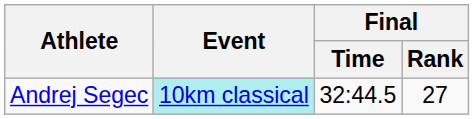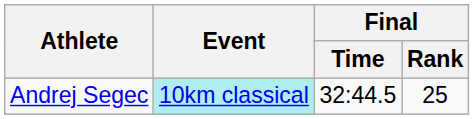 <table class="wikitable">
 <tr>
 <th rowspan="2">Athlete</th>
 <th rowspan="2">Event</th>
 <th colspan="2">Final</th>
 </tr>
 <tr>
 <th>Time</th>
 <th>Rank</th>
 </tr>
 <tr>
 <td rowspan="1"><a href='#'>Andrej Segec</a></td>
 <td style="background: paleturquoise;"><a href='#'>10km classical</a></td>
 <td align="center">32:44.5</td>
-<td align="center">27</td>
+<td align="center">25</td>
 </tr>
 </table>
